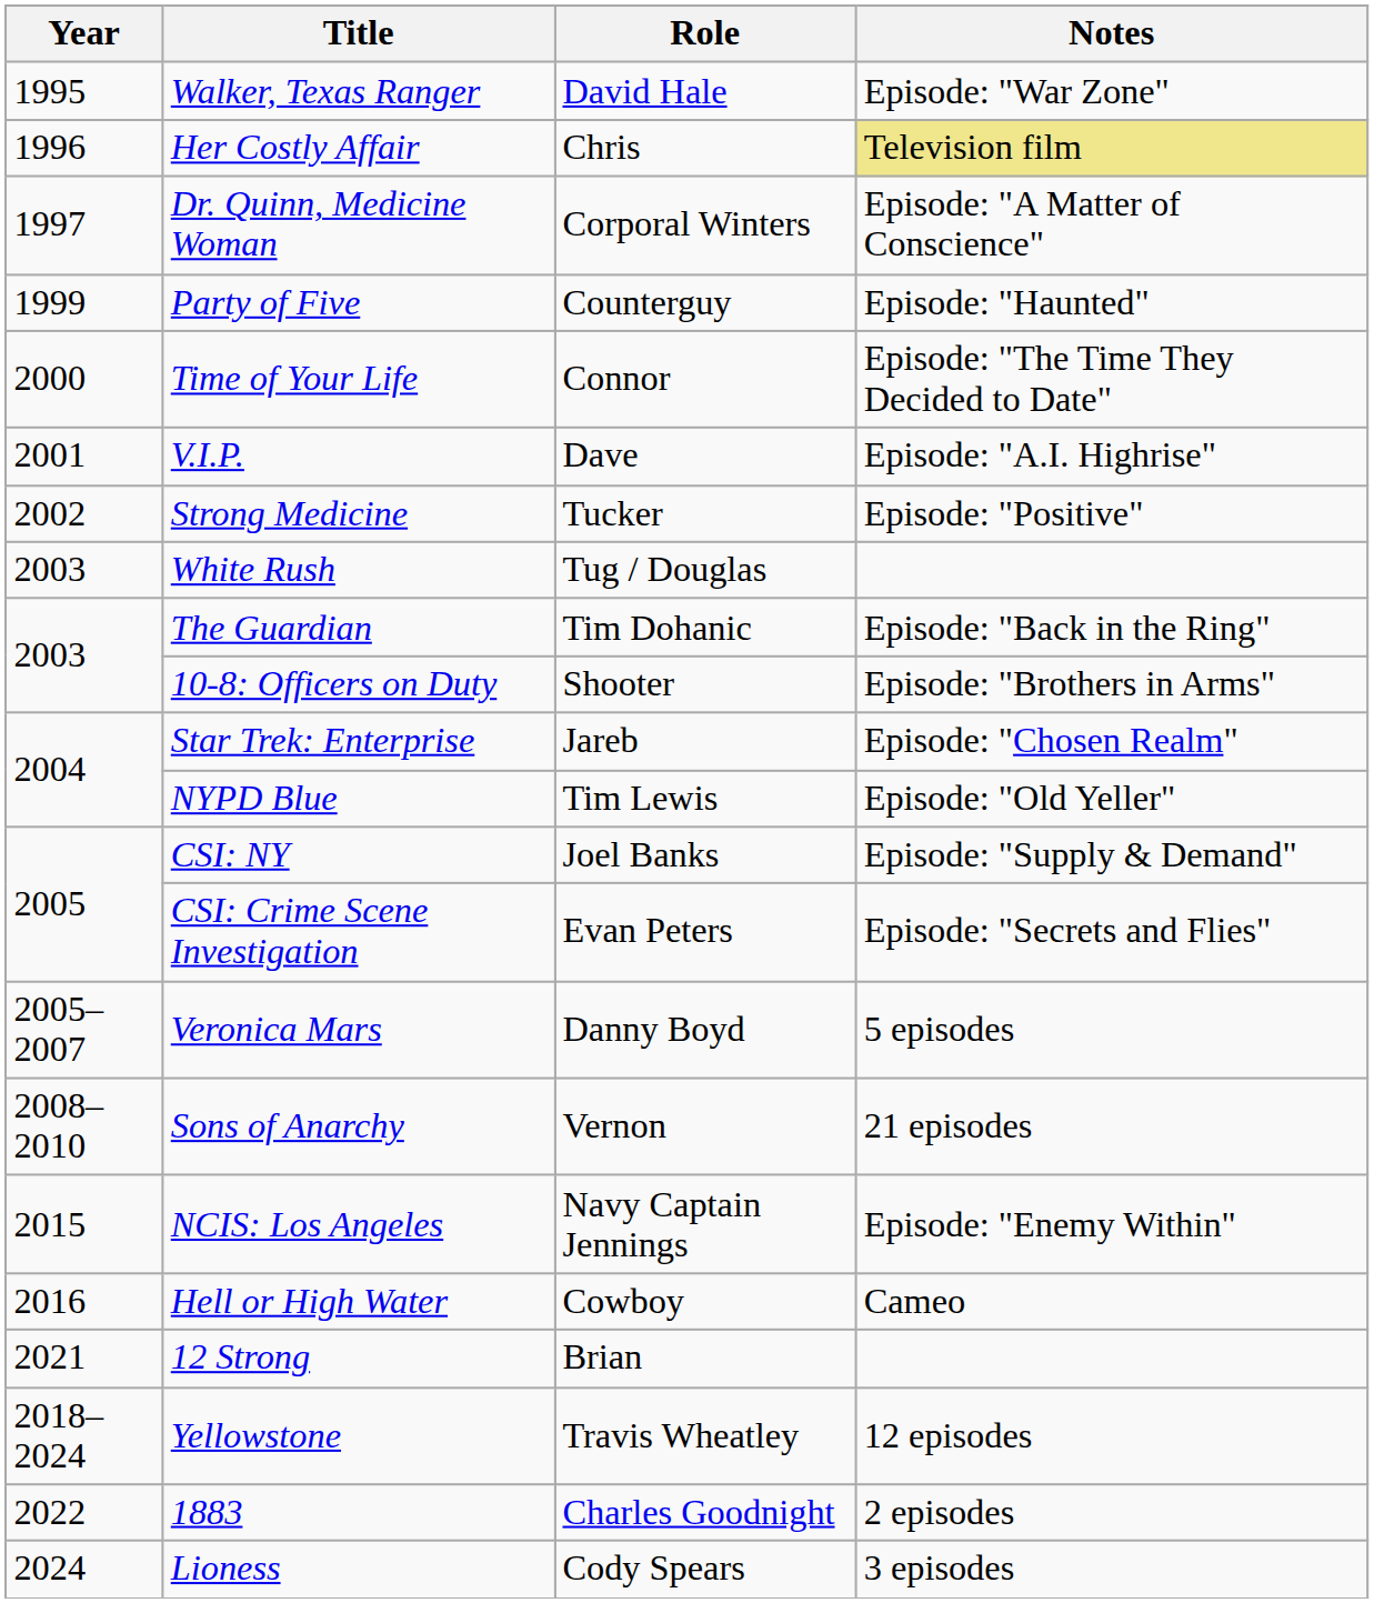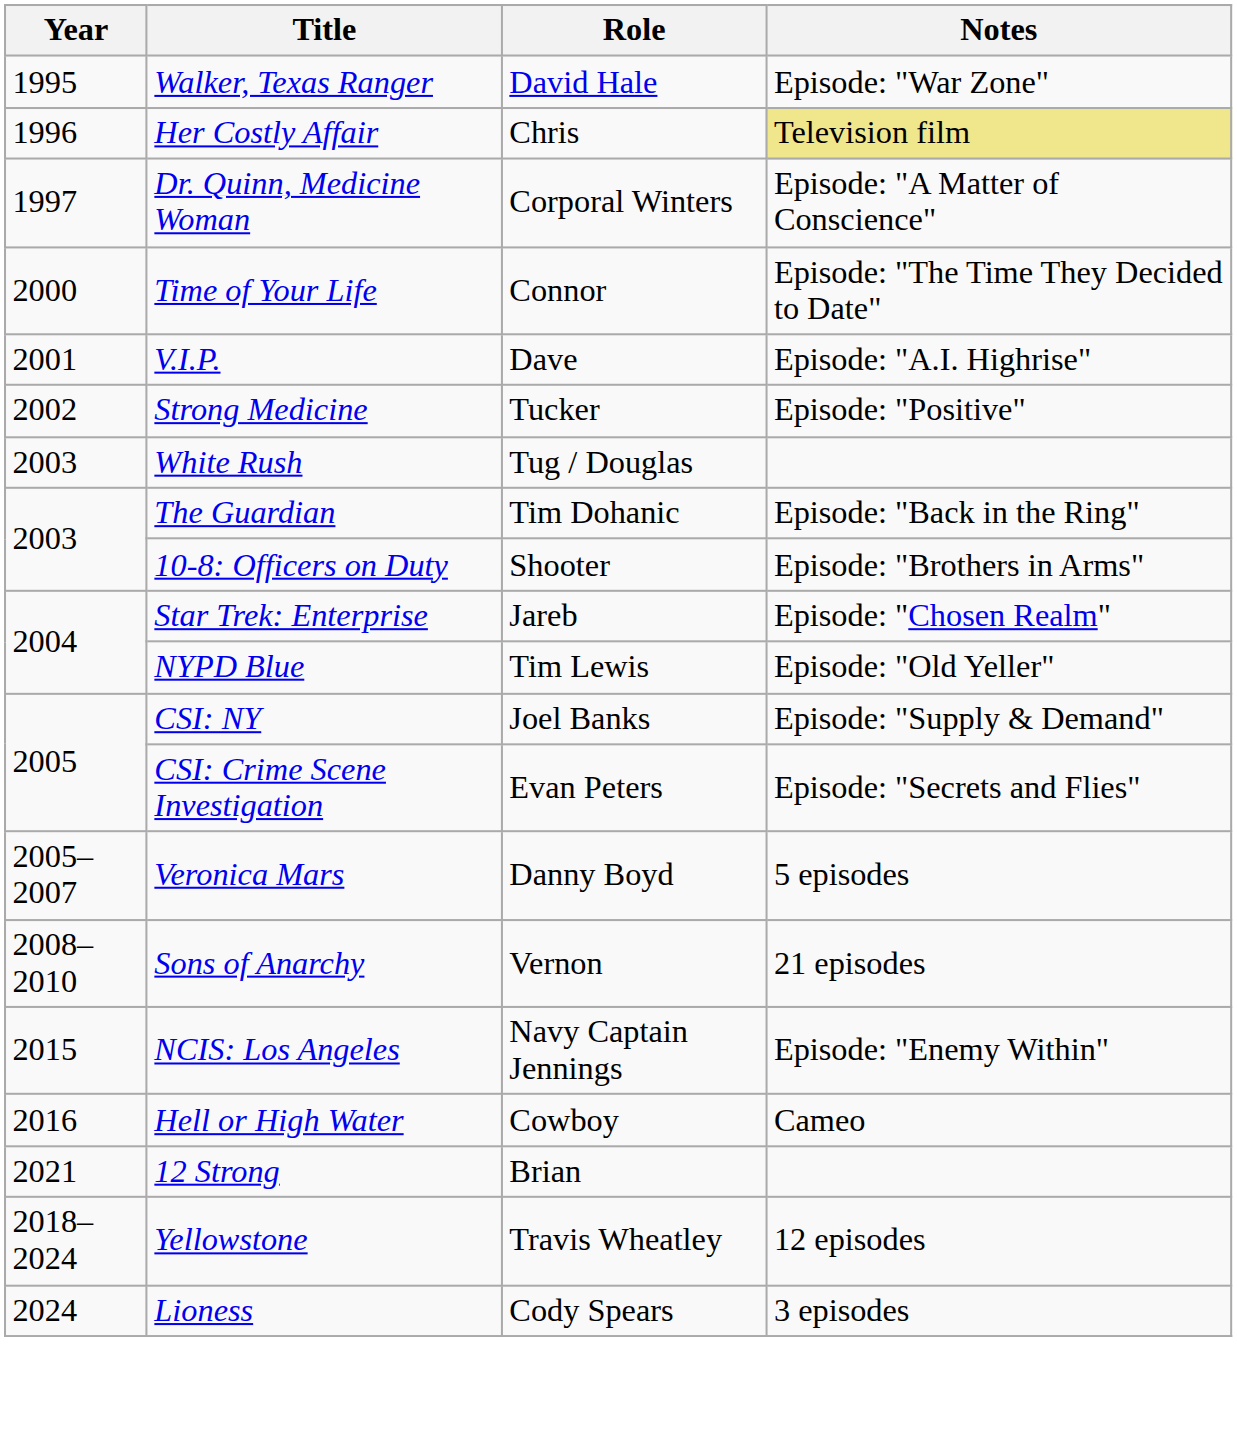 <table class="wikitable">
 <tr>
 <th>Year</th>
 <th>Title</th>
 <th>Role</th>
 <th>Notes</th>
 </tr>
 <tr>
 <td>1995</td>
 <td><em><a href='#'>Walker, Texas Ranger</a></em></td>
 <td><a href='#'>David Hale</a></td>
 <td>Episode: "War Zone"</td>
 </tr>
 <tr>
 <td>1996</td>
 <td><em><a href='#'>Her Costly Affair</a></em></td>
 <td>Chris</td>
 <td style="background: khaki;">Television film</td>
 </tr>
 <tr>
 <td>1997</td>
 <td><em><a href='#'>Dr. Quinn, Medicine Woman</a></em></td>
 <td>Corporal Winters</td>
 <td>Episode: "A Matter of Conscience"</td>
-</tr>
-<tr>
-<td>1999</td>
-<td><em><a href='#'>Party of Five</a></em></td>
-<td>Counterguy</td>
-<td>Episode: "Haunted"</td>
 </tr>
 <tr>
 <td>2000</td>
 <td><em><a href='#'>Time of Your Life</a></em></td>
 <td>Connor</td>
 <td>Episode: "The Time They Decided to Date"</td>
 </tr>
 <tr>
 <td>2001</td>
 <td><em><a href='#'>V.I.P.</a></em></td>
 <td>Dave</td>
 <td>Episode: "A.I. Highrise"</td>
 </tr>
 <tr>
 <td>2002</td>
 <td><em><a href='#'>Strong Medicine</a></em></td>
 <td>Tucker</td>
 <td>Episode: "Positive"</td>
 </tr>
 <tr>
 <td>2003</td>
 <td><em><a href='#'>White Rush</a></em></td>
 <td>Tug / Douglas</td>
 <td></td>
 </tr>
 <tr>
 <td rowspan=2>2003</td>
 <td><em><a href='#'>The Guardian</a></em></td>
 <td>Tim Dohanic</td>
 <td>Episode: "Back in the Ring"</td>
 </tr>
 <tr>
 <td><em><a href='#'>10-8: Officers on Duty</a></em></td>
 <td>Shooter</td>
 <td>Episode: "Brothers in Arms"</td>
 </tr>
 <tr>
 <td rowspan=2>2004</td>
 <td><em><a href='#'>Star Trek: Enterprise</a></em></td>
 <td>Jareb</td>
 <td>Episode: "<a href='#'>Chosen Realm</a>"</td>
 </tr>
 <tr>
 <td><em><a href='#'>NYPD Blue</a></em></td>
 <td>Tim Lewis</td>
 <td>Episode: "Old Yeller"</td>
 </tr>
 <tr>
 <td rowspan=2>2005</td>
 <td><em><a href='#'>CSI: NY</a></em></td>
 <td>Joel Banks</td>
 <td>Episode: "Supply & Demand"</td>
 </tr>
 <tr>
 <td><em><a href='#'>CSI: Crime Scene Investigation</a></em></td>
 <td>Evan Peters</td>
 <td>Episode: "Secrets and Flies"</td>
 </tr>
 <tr>
 <td>2005–2007</td>
 <td><em><a href='#'>Veronica Mars</a></em></td>
 <td>Danny Boyd</td>
 <td>5 episodes</td>
 </tr>
 <tr>
 <td>2008–2010</td>
 <td><em><a href='#'>Sons of Anarchy</a></em></td>
 <td>Vernon</td>
 <td>21 episodes</td>
 </tr>
 <tr>
 <td>2015</td>
 <td><em><a href='#'>NCIS: Los Angeles</a></em></td>
 <td>Navy Captain Jennings</td>
 <td>Episode: "Enemy Within"</td>
 </tr>
 <tr>
 <td>2016</td>
 <td><em><a href='#'>Hell or High Water</a></em></td>
 <td>Cowboy</td>
 <td>Cameo</td>
 </tr>
 <tr>
 <td>2021</td>
 <td><em><a href='#'>12 Strong</a></em></td>
 <td>Brian</td>
 <td></td>
 </tr>
 <tr>
 <td>2018–2024</td>
 <td><em><a href='#'>Yellowstone</a></em></td>
 <td>Travis Wheatley</td>
 <td>12 episodes</td>
 </tr>
 <tr>
-<td>2022</td>
-<td><em><a href='#'>1883</a></em></td>
-<td><a href='#'>Charles Goodnight</a></td>
-<td>2 episodes</td>
-</tr>
-<tr>
 <td>2024</td>
 <td><em><a href='#'>Lioness</a></em></td>
 <td>Cody Spears</td>
 <td>3 episodes</td>
 </tr>
 <tr>
 </tr>
 </table>
